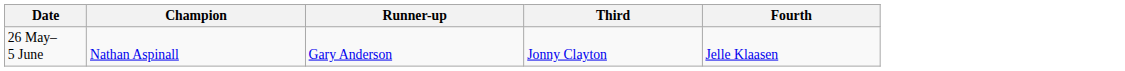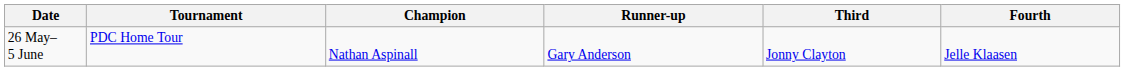 <table class=wikitable style=font-size:85%>
 <tr>
 <th width=75>Date</th>
+<th width=230>Tournament</th>
 <th width=210>Champion</th>
 <th width=210>Runner-up</th>
 <th width=170>Third</th>
 <th width=170>Fourth</th>
 </tr>
 <tr valign="top">
 <td>26 May–<br>5 June</td>
+<td><a href='#'>PDC Home Tour</a><br></td>
 <td><br> <a href='#'>Nathan Aspinall</a></td>
 <td><br> <a href='#'>Gary Anderson</a></td>
 <td><br> <a href='#'>Jonny Clayton</a></td>
 <td><br> <a href='#'>Jelle Klaasen</a></td>
 </tr>
 </table>
